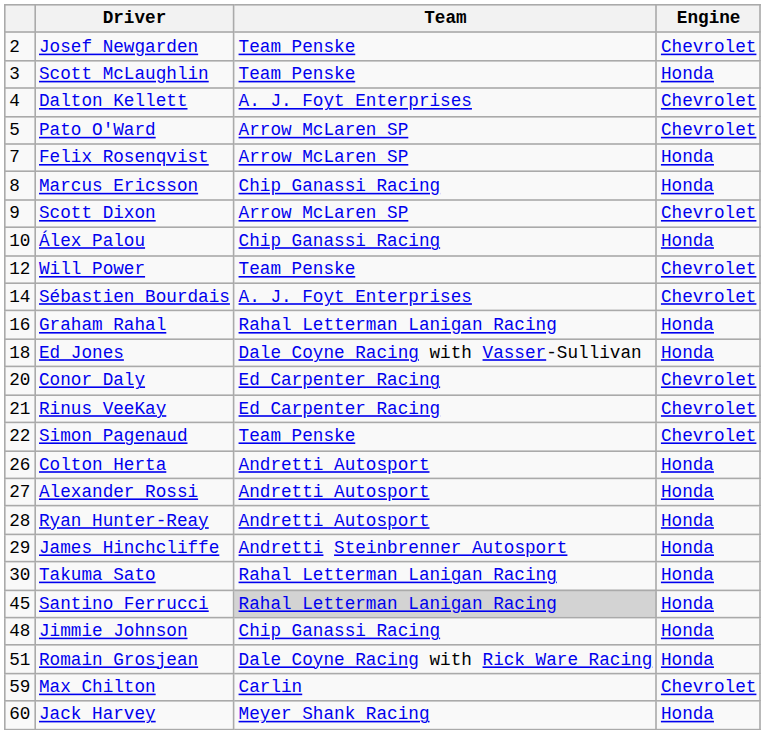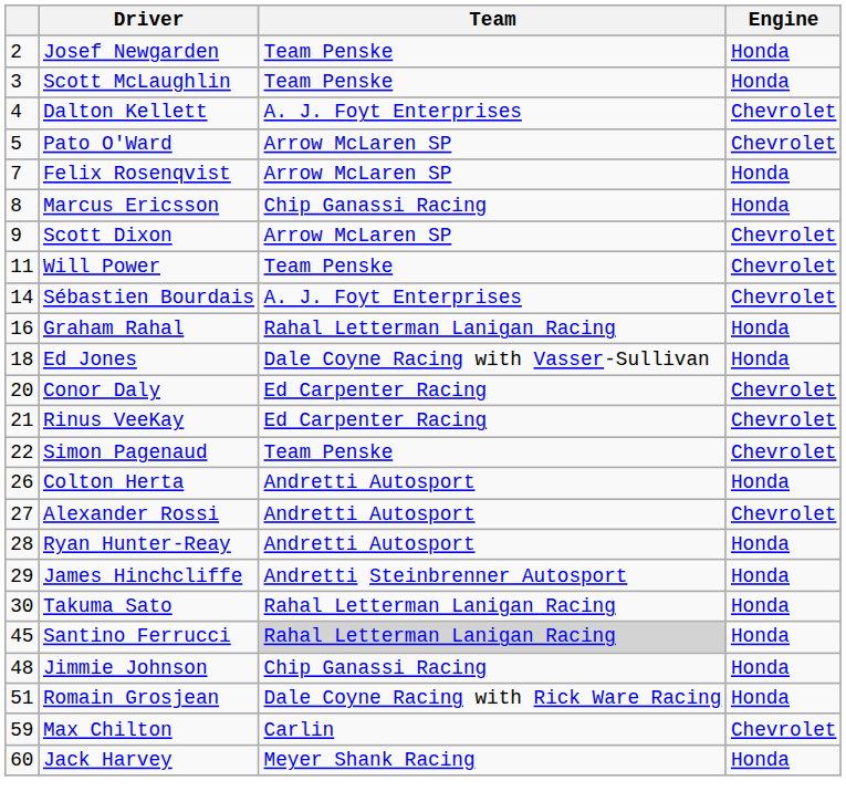 <table class="wikitable" style="font-size: 85%;">
 <tr>
 <th align=center></th>
 <th>Driver</th>
 <th>Team</th>
 <th>Engine</th>
 </tr>
 <tr>
 <td>2</td>
 <td> <a href='#'>Josef Newgarden</a> <strong></strong></td>
 <td><a href='#'>Team Penske</a></td>
-<td><a href='#'>Chevrolet</a></td>
+<td><a href='#'>Honda</a></td>
 </tr>
 <tr>
 <td>3</td>
 <td> <a href='#'>Scott McLaughlin</a> <strong></strong></td>
 <td><a href='#'>Team Penske</a></td>
 <td><a href='#'>Honda</a></td>
 </tr>
 <tr>
 <td>4</td>
 <td> <a href='#'>Dalton Kellett</a></td>
 <td><a href='#'>A. J. Foyt Enterprises</a></td>
 <td><a href='#'>Chevrolet</a></td>
 </tr>
 <tr>
 <td>5</td>
 <td> <a href='#'>Pato O'Ward</a></td>
 <td><a href='#'>Arrow McLaren SP</a></td>
 <td><a href='#'>Chevrolet</a></td>
 </tr>
 <tr>
 <td>7</td>
 <td> <a href='#'>Felix Rosenqvist</a></td>
 <td><a href='#'>Arrow McLaren SP</a></td>
 <td><a href='#'>Honda</a></td>
 </tr>
 <tr>
 <td>8</td>
 <td> <a href='#'>Marcus Ericsson</a></td>
 <td><a href='#'>Chip Ganassi Racing</a></td>
 <td><a href='#'>Honda</a></td>
 </tr>
 <tr>
 <td>9</td>
 <td> <a href='#'>Scott Dixon</a> <strong></strong></td>
 <td><a href='#'>Arrow McLaren SP</a></td>
 <td><a href='#'>Chevrolet</a></td>
 </tr>
 <tr>
-<td>10</td>
-<td> <a href='#'>Álex Palou</a></td>
-<td><a href='#'>Chip Ganassi Racing</a></td>
-<td><a href='#'>Honda</a></td>
-</tr>
-<tr>
-<td>12</td>
+<td>11</td>
 <td> <a href='#'>Will Power</a> <strong></strong></td>
 <td><a href='#'>Team Penske</a></td>
 <td><a href='#'>Chevrolet</a></td>
 </tr>
 <tr>
 <td>14</td>
 <td> <a href='#'>Sébastien Bourdais</a> <strong></strong></td>
 <td><a href='#'>A. J. Foyt Enterprises</a></td>
 <td><a href='#'>Chevrolet</a></td>
 </tr>
 <tr>
 <td>16</td>
 <td> <a href='#'>Graham Rahal</a> <strong></strong></td>
 <td><a href='#'>Rahal Letterman Lanigan Racing</a></td>
 <td><a href='#'>Honda</a></td>
 </tr>
 <tr>
 <td>18</td>
 <td> <a href='#'>Ed Jones</a></td>
 <td><a href='#'>Dale Coyne Racing</a> with <a href='#'>Vasser</a>-Sullivan</td>
 <td><a href='#'>Honda</a></td>
 </tr>
 <tr>
 <td>20</td>
 <td> <a href='#'>Conor Daly</a></td>
 <td><a href='#'>Ed Carpenter Racing</a></td>
 <td><a href='#'>Chevrolet</a></td>
 </tr>
 <tr>
 <td>21</td>
 <td> <a href='#'>Rinus VeeKay</a></td>
 <td><a href='#'>Ed Carpenter Racing</a></td>
 <td><a href='#'>Chevrolet</a></td>
 </tr>
 <tr>
 <td>22</td>
 <td> <a href='#'>Simon Pagenaud</a> <strong></strong></td>
 <td><a href='#'>Team Penske</a></td>
 <td><a href='#'>Chevrolet</a></td>
 </tr>
 <tr>
 <td>26</td>
 <td> <a href='#'>Colton Herta</a></td>
 <td><a href='#'>Andretti Autosport</a></td>
 <td><a href='#'>Honda</a></td>
 </tr>
 <tr>
 <td>27</td>
 <td> <a href='#'>Alexander Rossi</a></td>
 <td><a href='#'>Andretti Autosport</a></td>
-<td><a href='#'>Honda</a></td>
+<td><a href='#'>Chevrolet</a></td>
 </tr>
 <tr>
 <td>28</td>
 <td> <a href='#'>Ryan Hunter-Reay</a> <strong></strong></td>
 <td><a href='#'>Andretti Autosport</a></td>
 <td><a href='#'>Honda</a></td>
 </tr>
 <tr>
 <td>29</td>
 <td> <a href='#'>James Hinchcliffe</a></td>
 <td><a href='#'>Andretti</a> <a href='#'>Steinbrenner Autosport</a></td>
 <td><a href='#'>Honda</a></td>
 </tr>
 <tr>
 <td>30</td>
 <td> <a href='#'>Takuma Sato</a></td>
 <td><a href='#'>Rahal Letterman Lanigan Racing</a></td>
 <td><a href='#'>Honda</a></td>
 </tr>
 <tr>
 <td>45</td>
 <td> <a href='#'>Santino Ferrucci</a></td>
 <td style="background: lightgrey;"><a href='#'>Rahal Letterman Lanigan Racing</a></td>
 <td><a href='#'>Honda</a></td>
 </tr>
 <tr>
 <td>48</td>
 <td> <a href='#'>Jimmie Johnson</a> <strong></strong></td>
 <td><a href='#'>Chip Ganassi Racing</a></td>
 <td><a href='#'>Honda</a></td>
 </tr>
 <tr>
 <td>51</td>
 <td> <a href='#'>Romain Grosjean</a> <strong></strong></td>
 <td><a href='#'>Dale Coyne Racing</a> with <a href='#'>Rick Ware Racing</a></td>
 <td><a href='#'>Honda</a></td>
 </tr>
 <tr>
 <td>59</td>
 <td> <a href='#'>Max Chilton</a></td>
 <td><a href='#'>Carlin</a></td>
 <td><a href='#'>Chevrolet</a></td>
 </tr>
 <tr>
 <td>60</td>
 <td> <a href='#'>Jack Harvey</a></td>
 <td><a href='#'>Meyer Shank Racing</a></td>
 <td><a href='#'>Honda</a></td>
 </tr>
 </table>
